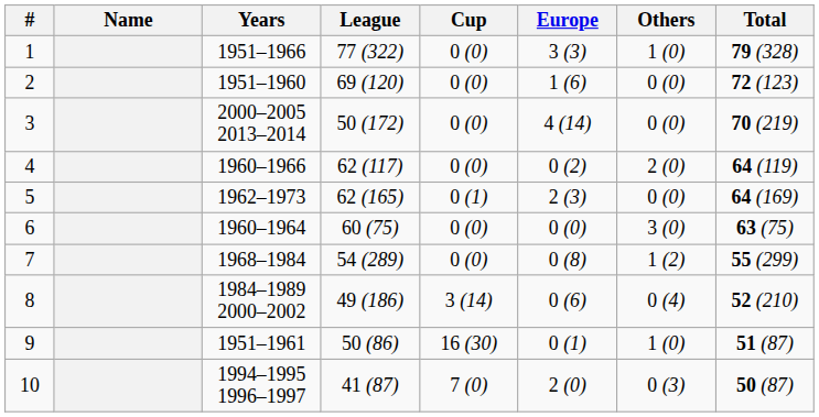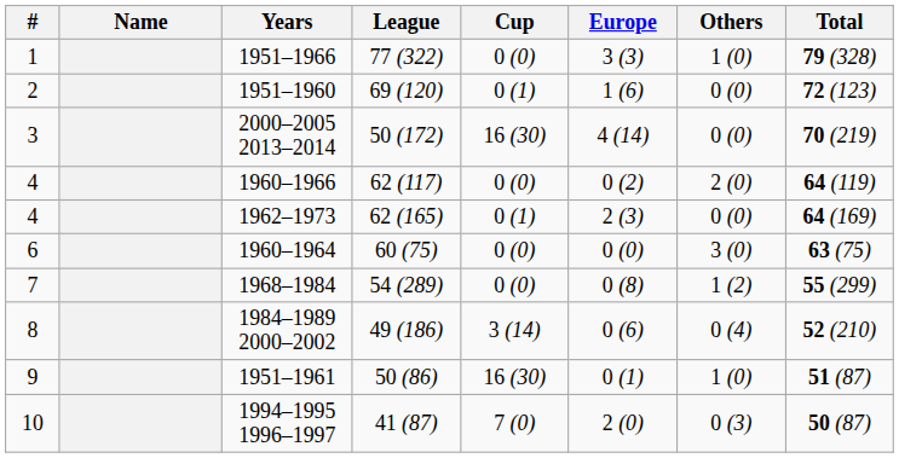 <table class="sortable wikitable plainrowheaders"  style="text-align: center;">
 <tr>
 <th scope=col width=5%>#</th>
 <th scope=col width=15%>Name</th>
 <th scope=col width=12%>Years</th>
 <th scope=col width=10%>League</th>
 <th scope=col width=10%>Cup</th>
 <th scope=col width=10%><a href='#'>Europe</a></th>
 <th scope=col width=10%>Others</th>
 <th scope=col width=10%>Total</th>
 </tr>
 <tr>
 <td>1</td>
 <th scope="row"> </th>
 <td>1951–1966</td>
 <td>77 <em>(322)</em></td>
 <td>0 <em>(0)</em></td>
 <td>3 <em>(3)</em></td>
 <td>1 <em>(0)</em></td>
 <td><strong>79</strong> <em>(328)</em></td>
 </tr>
 <tr>
 <td>2</td>
 <th scope="row"> </th>
 <td>1951–1960</td>
 <td>69 <em>(120)</em></td>
-<td>0 <em>(0)</em></td>
+<td>0 <em>(1)</em></td>
 <td>1 <em>(6)</em></td>
 <td>0 <em>(0)</em></td>
 <td><strong>72</strong> <em>(123)</em></td>
 </tr>
 <tr>
 <td>3</td>
 <th scope="row"> </th>
 <td>2000–2005<br>2013–2014</td>
 <td>50 <em>(172)</em></td>
-<td>0 <em>(0)</em></td>
+<td>16 <em>(30)</em></td>
 <td>4 <em>(14)</em></td>
 <td>0 <em>(0)</em></td>
 <td><strong>70</strong> <em>(219)</em></td>
 </tr>
 <tr>
 <td>4</td>
 <th scope="row"> </th>
 <td>1960–1966</td>
 <td>62 <em>(117)</em></td>
 <td>0 <em>(0)</em></td>
 <td>0 <em>(2)</em></td>
 <td>2 <em>(0)</em></td>
 <td><strong>64</strong> <em>(119)</em></td>
 </tr>
 <tr>
-<td>5</td>
+<td>4</td>
 <th scope="row"> </th>
 <td>1962–1973</td>
 <td>62 <em>(165)</em></td>
 <td>0 <em>(1)</em></td>
 <td>2 <em>(3)</em></td>
 <td>0 <em>(0)</em></td>
 <td><strong>64</strong> <em>(169)</em></td>
 </tr>
 <tr>
 <td>6</td>
 <th scope="row"> </th>
 <td>1960–1964</td>
 <td>60 <em>(75)</em></td>
 <td>0 <em>(0)</em></td>
 <td>0 <em>(0)</em></td>
 <td>3 <em>(0)</em></td>
 <td><strong>63</strong> <em>(75)</em></td>
 </tr>
 <tr>
 <td>7</td>
 <th scope="row"> </th>
 <td>1968–1984</td>
 <td>54 <em>(289)</em></td>
 <td>0 <em>(0)</em></td>
 <td>0 <em>(8)</em></td>
 <td>1 <em>(2)</em></td>
 <td><strong>55</strong> <em>(299)</em></td>
 </tr>
 <tr>
 <td>8</td>
 <th scope="row"> </th>
 <td>1984–1989<br>2000–2002</td>
 <td>49 <em>(186)</em></td>
 <td>3 <em>(14)</em></td>
 <td>0 <em>(6)</em></td>
 <td>0 <em>(4)</em></td>
 <td><strong>52</strong> <em>(210)</em></td>
 </tr>
 <tr>
 <td>9</td>
 <th scope="row"> </th>
 <td>1951–1961</td>
 <td>50 <em>(86)</em></td>
 <td>16 <em>(30)</em></td>
 <td>0 <em>(1)</em></td>
 <td>1 <em>(0)</em></td>
 <td><strong>51</strong> <em>(87)</em></td>
 </tr>
 <tr>
 <td>10</td>
 <th scope="row"> </th>
 <td>1994–1995<br>1996–1997</td>
 <td>41 <em>(87)</em></td>
 <td>7 <em>(0)</em></td>
 <td>2 <em>(0)</em></td>
 <td>0 <em>(3)</em></td>
 <td><strong>50</strong> <em>(87)</em></td>
 </tr>
 </table>
